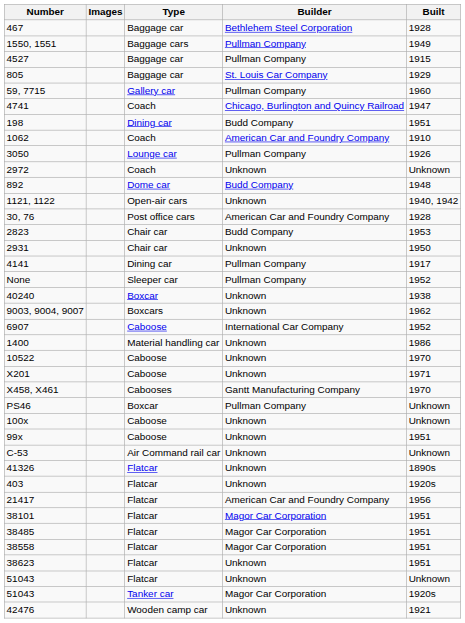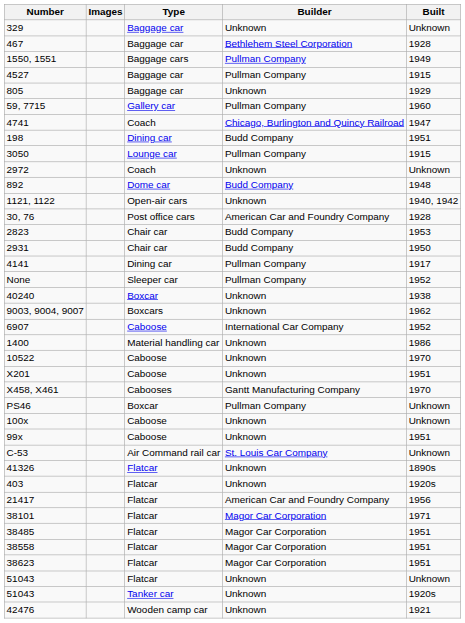 <table class="wikitable">
 <tr>
 <th>Number</th>
 <th>Images</th>
 <th>Type</th>
 <th>Builder</th>
 <th>Built</th>
+</tr>
+<tr>
+<td>329</td>
+<td></td>
+<td><a href='#'>Baggage car</a></td>
+<td>Unknown</td>
+<td>Unknown</td>
 </tr>
 <tr>
 <td>467</td>
 <td></td>
 <td>Baggage car</td>
 <td><a href='#'>Bethlehem Steel Corporation</a></td>
 <td>1928</td>
 </tr>
 <tr>
 <td>1550, 1551</td>
 <td></td>
 <td>Baggage cars</td>
 <td><a href='#'>Pullman Company</a></td>
 <td>1949</td>
 </tr>
 <tr>
 <td>4527</td>
 <td></td>
 <td>Baggage car</td>
 <td>Pullman Company</td>
 <td>1915</td>
 </tr>
 <tr>
 <td>805</td>
 <td></td>
 <td>Baggage car</td>
-<td><a href='#'>St. Louis Car Company</a></td>
+<td>Unknown</td>
 <td>1929</td>
 </tr>
 <tr>
 <td>59, 7715</td>
 <td></td>
 <td><a href='#'>Gallery car</a></td>
 <td>Pullman Company</td>
 <td>1960</td>
 </tr>
 <tr>
 <td>4741</td>
 <td></td>
 <td>Coach</td>
 <td><a href='#'>Chicago, Burlington and Quincy Railroad</a></td>
 <td>1947</td>
 </tr>
 <tr>
 <td>198</td>
 <td></td>
 <td><a href='#'>Dining car</a></td>
 <td>Budd Company</td>
 <td>1951</td>
 </tr>
 <tr>
-<td>1062</td>
-<td></td>
-<td>Coach</td>
-<td><a href='#'>American Car and Foundry Company</a></td>
-<td>1910</td>
-</tr>
-<tr>
 <td>3050</td>
 <td></td>
 <td><a href='#'>Lounge car</a></td>
 <td>Pullman Company</td>
-<td>1926</td>
+<td>1915</td>
 </tr>
 <tr>
 <td>2972</td>
 <td></td>
 <td>Coach</td>
 <td>Unknown</td>
 <td>Unknown</td>
 </tr>
 <tr>
 <td>892</td>
 <td></td>
 <td><a href='#'>Dome car</a></td>
 <td><a href='#'>Budd Company</a></td>
 <td>1948</td>
 </tr>
 <tr>
 <td>1121, 1122</td>
 <td></td>
 <td>Open-air cars</td>
 <td>Unknown</td>
 <td>1940, 1942</td>
 </tr>
 <tr>
 <td>30, 76</td>
 <td></td>
 <td>Post office cars</td>
 <td>American Car and Foundry Company</td>
 <td>1928</td>
 </tr>
 <tr>
 <td>2823</td>
 <td></td>
 <td>Chair car</td>
 <td>Budd Company</td>
 <td>1953</td>
 </tr>
 <tr>
 <td>2931</td>
 <td></td>
 <td>Chair car</td>
-<td>Unknown</td>
+<td>Budd Company</td>
 <td>1950</td>
 </tr>
 <tr>
 <td>4141</td>
 <td></td>
 <td>Dining car</td>
 <td>Pullman Company</td>
 <td>1917</td>
 </tr>
 <tr>
 <td>None</td>
 <td></td>
 <td>Sleeper car</td>
 <td>Pullman Company</td>
 <td>1952</td>
 </tr>
 <tr>
 <td>40240</td>
 <td></td>
 <td><a href='#'>Boxcar</a></td>
 <td>Unknown</td>
 <td>1938</td>
 </tr>
 <tr>
 <td>9003, 9004, 9007</td>
 <td></td>
 <td>Boxcars</td>
 <td>Unknown</td>
 <td>1962</td>
 </tr>
 <tr>
 <td>6907</td>
 <td></td>
 <td><a href='#'>Caboose</a></td>
 <td>International Car Company</td>
 <td>1952</td>
 </tr>
 <tr>
 <td>1400</td>
 <td></td>
 <td>Material handling car</td>
 <td>Unknown</td>
 <td>1986</td>
 </tr>
 <tr>
 <td>10522</td>
 <td></td>
 <td>Caboose</td>
 <td>Unknown</td>
 <td>1970</td>
 </tr>
 <tr>
 <td>X201</td>
 <td></td>
 <td>Caboose</td>
 <td>Unknown</td>
-<td>1971</td>
+<td>1951</td>
 </tr>
 <tr>
 <td>X458, X461</td>
 <td></td>
 <td>Cabooses</td>
 <td>Gantt Manufacturing Company</td>
 <td>1970</td>
 </tr>
 <tr>
 <td>PS46</td>
 <td></td>
 <td>Boxcar</td>
 <td>Pullman Company</td>
 <td>Unknown</td>
 </tr>
 <tr>
 <td>100x</td>
 <td></td>
 <td>Caboose</td>
 <td>Unknown</td>
 <td>Unknown</td>
 </tr>
 <tr>
 <td>99x</td>
 <td></td>
 <td>Caboose</td>
 <td>Unknown</td>
 <td>1951</td>
 </tr>
 <tr>
 <td>C-53</td>
 <td></td>
 <td>Air Command rail car</td>
-<td>Unknown</td>
+<td><a href='#'>St. Louis Car Company</a></td>
 <td>Unknown</td>
 </tr>
 <tr>
 <td>41326</td>
 <td></td>
 <td><a href='#'>Flatcar</a></td>
 <td>Unknown</td>
 <td>1890s</td>
 </tr>
 <tr>
 <td>403</td>
 <td></td>
 <td>Flatcar</td>
 <td>Unknown</td>
 <td>1920s</td>
 </tr>
 <tr>
 <td>21417</td>
 <td></td>
 <td>Flatcar</td>
 <td>American Car and Foundry Company</td>
 <td>1956</td>
 </tr>
 <tr>
 <td>38101</td>
 <td></td>
 <td>Flatcar</td>
 <td><a href='#'>Magor Car Corporation</a></td>
-<td>1951</td>
+<td>1971</td>
 </tr>
 <tr>
 <td>38485</td>
 <td></td>
 <td>Flatcar</td>
 <td>Magor Car Corporation</td>
 <td>1951</td>
 </tr>
 <tr>
 <td>38558</td>
 <td></td>
 <td>Flatcar</td>
 <td>Magor Car Corporation</td>
 <td>1951</td>
 </tr>
 <tr>
 <td>38623</td>
 <td></td>
 <td>Flatcar</td>
-<td>Unknown</td>
+<td>Magor Car Corporation</td>
 <td>1951</td>
 </tr>
 <tr>
 <td>51043</td>
 <td></td>
 <td>Flatcar</td>
 <td>Unknown</td>
 <td>Unknown</td>
 </tr>
 <tr>
 <td>51043</td>
 <td></td>
 <td><a href='#'>Tanker car</a></td>
-<td>Magor Car Corporation</td>
+<td>Unknown</td>
 <td>1920s</td>
 </tr>
 <tr>
 <td>42476</td>
 <td></td>
 <td>Wooden camp car</td>
 <td>Unknown</td>
 <td>1921</td>
 </tr>
 </table>
